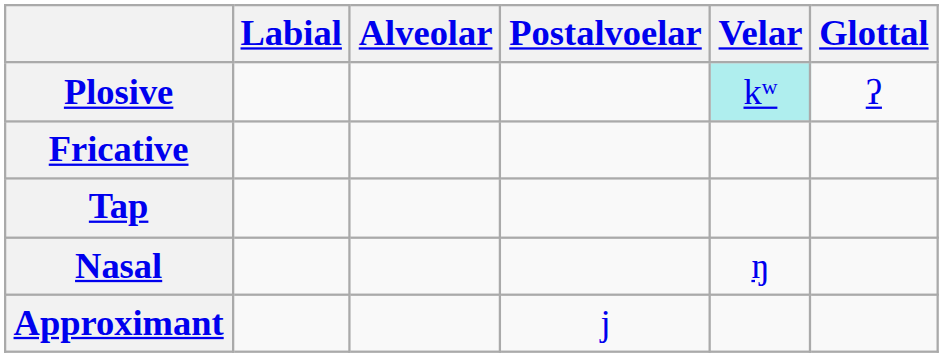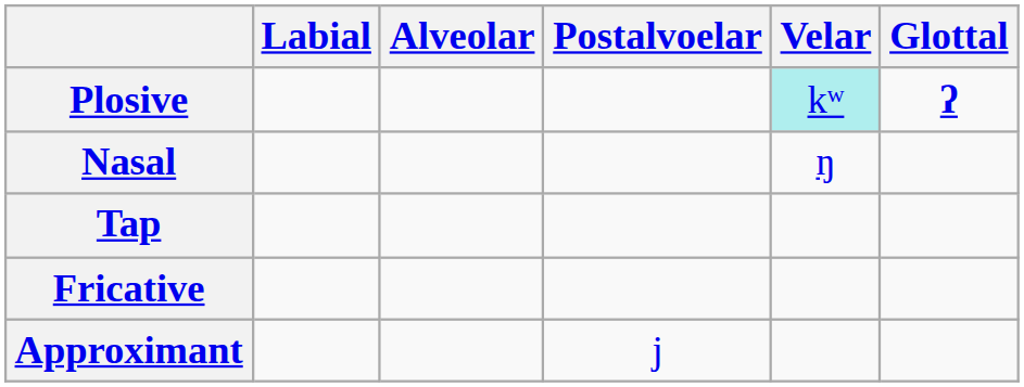 <table class="wikitable" style="text-align: center;">
 <tr>
 <th></th>
 <th><a href='#'>Labial</a></th>
 <th><a href='#'>Alveolar</a></th>
 <th><a href='#'>Postalvoelar</a></th>
 <th><a href='#'>Velar</a></th>
 <th><a href='#'>Glottal</a></th>
 </tr>
 <tr>
 <th><a href='#'>Plosive</a></th>
 <td></td>
 <td></td>
 <td></td>
 <td style="background: paleturquoise;"> <a href='#'>kʷ</a></td>
-<td><a href='#'>ʔ</a></td>
+<td><strong><a href='#'>ʔ</a></strong></td>
 </tr>
 <tr>
-<th><a href='#'>Fricative</a></th>
+<th><a href='#'>Nasal</a></th>
 <td></td>
 <td></td>
 <td></td>
-<td></td>
+<td><a href='#'>ŋ</a></td>
 <td></td>
 </tr>
 <tr>
 <th><a href='#'>Tap</a></th>
 <td></td>
 <td></td>
 <td></td>
 <td></td>
 <td></td>
 </tr>
 <tr>
-<th><a href='#'>Nasal</a></th>
+<th><a href='#'>Fricative</a></th>
 <td></td>
 <td></td>
 <td></td>
-<td><a href='#'>ŋ</a></td>
+<td></td>
 <td></td>
 </tr>
 <tr>
 <th><a href='#'>Approximant</a></th>
 <td></td>
 <td></td>
 <td><a href='#'>j</a></td>
 <td></td>
 </tr>
 </table>
